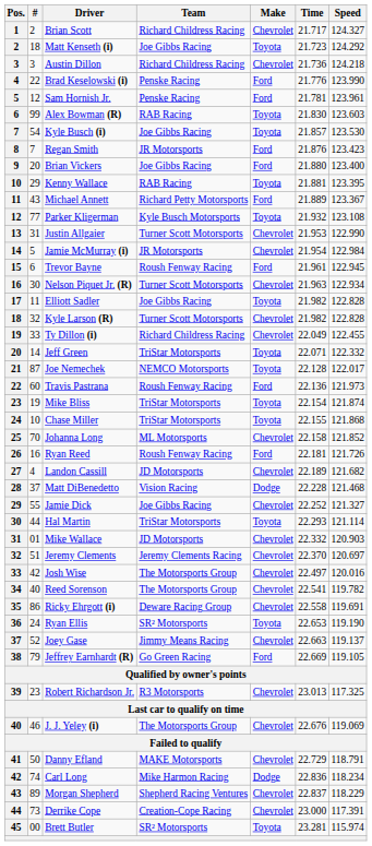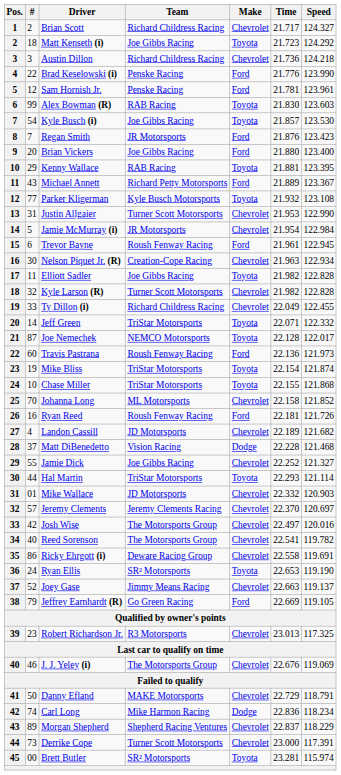 <table class="wikitable" style="font-size:95%">
 <tr>
 <th>Pos.</th>
 <th>#</th>
 <th>Driver</th>
 <th>Team</th>
 <th>Make</th>
 <th>Time</th>
 <th>Speed</th>
 </tr>
 <tr>
 <th>1</th>
 <td>2</td>
 <td><a href='#'>Brian Scott</a></td>
 <td><a href='#'>Richard Childress Racing</a></td>
 <td><a href='#'>Chevrolet</a></td>
 <td>21.717</td>
 <td>124.327</td>
 </tr>
 <tr>
 <th>2</th>
 <td>18</td>
 <td><a href='#'>Matt Kenseth</a> <strong>(i)</strong></td>
 <td><a href='#'>Joe Gibbs Racing</a></td>
 <td><a href='#'>Toyota</a></td>
 <td>21.723</td>
 <td>124.292</td>
 </tr>
 <tr>
 <th>3</th>
 <td>3</td>
 <td><a href='#'>Austin Dillon</a></td>
 <td><a href='#'>Richard Childress Racing</a></td>
 <td><a href='#'>Chevrolet</a></td>
 <td>21.736</td>
 <td>124.218</td>
 </tr>
 <tr>
 <th>4</th>
 <td>22</td>
 <td><a href='#'>Brad Keselowski</a> <strong>(i)</strong></td>
 <td><a href='#'>Penske Racing</a></td>
 <td><a href='#'>Ford</a></td>
 <td>21.776</td>
 <td>123.990</td>
 </tr>
 <tr>
 <th>5</th>
 <td>12</td>
 <td><a href='#'>Sam Hornish Jr.</a></td>
 <td><a href='#'>Penske Racing</a></td>
 <td><a href='#'>Ford</a></td>
 <td>21.781</td>
 <td>123.961</td>
 </tr>
 <tr>
 <th>6</th>
 <td>99</td>
 <td><a href='#'>Alex Bowman</a> <strong>(R)</strong></td>
 <td><a href='#'>RAB Racing</a></td>
 <td><a href='#'>Toyota</a></td>
 <td>21.830</td>
 <td>123.603</td>
 </tr>
 <tr>
 <th>7</th>
 <td>54</td>
 <td><a href='#'>Kyle Busch</a> <strong>(i)</strong></td>
 <td><a href='#'>Joe Gibbs Racing</a></td>
 <td><a href='#'>Toyota</a></td>
 <td>21.857</td>
 <td>123.530</td>
 </tr>
 <tr>
 <th>8</th>
 <td>7</td>
 <td><a href='#'>Regan Smith</a></td>
 <td><a href='#'>JR Motorsports</a></td>
 <td><a href='#'>Ford</a></td>
 <td>21.876</td>
 <td>123.423</td>
 </tr>
 <tr>
 <th>9</th>
 <td>20</td>
 <td><a href='#'>Brian Vickers</a></td>
 <td><a href='#'>Joe Gibbs Racing</a></td>
 <td><a href='#'>Ford</a></td>
 <td>21.880</td>
 <td>123.400</td>
 </tr>
 <tr>
 <th>10</th>
 <td>29</td>
 <td><a href='#'>Kenny Wallace</a></td>
 <td><a href='#'>RAB Racing</a></td>
 <td><a href='#'>Toyota</a></td>
 <td>21.881</td>
 <td>123.395</td>
 </tr>
 <tr>
 <th>11</th>
 <td>43</td>
 <td><a href='#'>Michael Annett</a></td>
 <td><a href='#'>Richard Petty Motorsports</a></td>
 <td><a href='#'>Ford</a></td>
 <td>21.889</td>
 <td>123.367</td>
 </tr>
 <tr>
 <th>12</th>
 <td>77</td>
 <td><a href='#'>Parker Kligerman</a></td>
 <td><a href='#'>Kyle Busch Motorsports</a></td>
 <td><a href='#'>Toyota</a></td>
 <td>21.932</td>
 <td>123.108</td>
 </tr>
 <tr>
 <th>13</th>
 <td>31</td>
 <td><a href='#'>Justin Allgaier</a></td>
 <td><a href='#'>Turner Scott Motorsports</a></td>
 <td><a href='#'>Chevrolet</a></td>
 <td>21.953</td>
 <td>122.990</td>
 </tr>
 <tr>
 <th>14</th>
 <td>5</td>
 <td><a href='#'>Jamie McMurray</a> <strong>(i)</strong></td>
 <td><a href='#'>JR Motorsports</a></td>
 <td><a href='#'>Chevrolet</a></td>
 <td>21.954</td>
 <td>122.984</td>
 </tr>
 <tr>
 <th>15</th>
 <td>6</td>
 <td><a href='#'>Trevor Bayne</a></td>
 <td><a href='#'>Roush Fenway Racing</a></td>
 <td><a href='#'>Ford</a></td>
 <td>21.961</td>
 <td>122.945</td>
 </tr>
 <tr>
 <th>16</th>
 <td>30</td>
 <td><a href='#'>Nelson Piquet Jr.</a> <strong>(R)</strong></td>
-<td><a href='#'>Turner Scott Motorsports</a></td>
+<td><a href='#'>Creation-Cope Racing</a></td>
 <td><a href='#'>Chevrolet</a></td>
 <td>21.963</td>
 <td>122.934</td>
 </tr>
 <tr>
 <th>17</th>
 <td>11</td>
 <td><a href='#'>Elliott Sadler</a></td>
 <td><a href='#'>Joe Gibbs Racing</a></td>
 <td><a href='#'>Toyota</a></td>
 <td>21.982</td>
 <td>122.828</td>
 </tr>
 <tr>
 <th>18</th>
 <td>32</td>
 <td><a href='#'>Kyle Larson</a> <strong>(R)</strong></td>
 <td><a href='#'>Turner Scott Motorsports</a></td>
 <td><a href='#'>Chevrolet</a></td>
 <td>21.982</td>
 <td>122.828</td>
 </tr>
 <tr>
 <th>19</th>
 <td>33</td>
 <td><a href='#'>Ty Dillon</a> <strong>(i)</strong></td>
 <td><a href='#'>Richard Childress Racing</a></td>
 <td><a href='#'>Chevrolet</a></td>
 <td>22.049</td>
 <td>122.455</td>
 </tr>
 <tr>
 <th>20</th>
 <td>14</td>
 <td><a href='#'>Jeff Green</a></td>
 <td><a href='#'>TriStar Motorsports</a></td>
 <td><a href='#'>Toyota</a></td>
 <td>22.071</td>
 <td>122.332</td>
 </tr>
 <tr>
 <th>21</th>
 <td>87</td>
 <td><a href='#'>Joe Nemechek</a></td>
 <td><a href='#'>NEMCO Motorsports</a></td>
 <td><a href='#'>Toyota</a></td>
 <td>22.128</td>
 <td>122.017</td>
 </tr>
 <tr>
 <th>22</th>
 <td>60</td>
 <td><a href='#'>Travis Pastrana</a></td>
 <td><a href='#'>Roush Fenway Racing</a></td>
 <td><a href='#'>Ford</a></td>
 <td>22.136</td>
 <td>121.973</td>
 </tr>
 <tr>
 <th>23</th>
 <td>19</td>
 <td><a href='#'>Mike Bliss</a></td>
 <td><a href='#'>TriStar Motorsports</a></td>
 <td><a href='#'>Toyota</a></td>
 <td>22.154</td>
 <td>121.874</td>
 </tr>
 <tr>
 <th>24</th>
 <td>10</td>
 <td><a href='#'>Chase Miller</a></td>
 <td><a href='#'>TriStar Motorsports</a></td>
 <td><a href='#'>Toyota</a></td>
 <td>22.155</td>
 <td>121.868</td>
 </tr>
 <tr>
 <th>25</th>
 <td>70</td>
 <td><a href='#'>Johanna Long</a></td>
 <td><a href='#'>ML Motorsports</a></td>
 <td><a href='#'>Chevrolet</a></td>
 <td>22.158</td>
 <td>121.852</td>
 </tr>
 <tr>
 <th>26</th>
 <td>16</td>
 <td><a href='#'>Ryan Reed</a></td>
 <td><a href='#'>Roush Fenway Racing</a></td>
 <td><a href='#'>Ford</a></td>
 <td>22.181</td>
 <td>121.726</td>
 </tr>
 <tr>
 <th>27</th>
 <td>4</td>
 <td><a href='#'>Landon Cassill</a></td>
 <td><a href='#'>JD Motorsports</a></td>
 <td><a href='#'>Chevrolet</a></td>
 <td>22.189</td>
 <td>121.682</td>
 </tr>
 <tr>
 <th>28</th>
 <td>37</td>
 <td><a href='#'>Matt DiBenedetto</a></td>
 <td><a href='#'>Vision Racing</a></td>
 <td><a href='#'>Dodge</a></td>
 <td>22.228</td>
 <td>121.468</td>
 </tr>
 <tr>
 <th>29</th>
 <td>55</td>
 <td><a href='#'>Jamie Dick</a></td>
 <td><a href='#'>Joe Gibbs Racing</a></td>
 <td><a href='#'>Chevrolet</a></td>
 <td>22.252</td>
 <td>121.327</td>
 </tr>
 <tr>
 <th>30</th>
 <td>44</td>
 <td><a href='#'>Hal Martin</a></td>
 <td><a href='#'>TriStar Motorsports</a></td>
 <td><a href='#'>Toyota</a></td>
 <td>22.293</td>
 <td>121.114</td>
 </tr>
 <tr>
 <th>31</th>
 <td>01</td>
 <td><a href='#'>Mike Wallace</a></td>
 <td><a href='#'>JD Motorsports</a></td>
 <td><a href='#'>Chevrolet</a></td>
 <td>22.332</td>
 <td>120.903</td>
 </tr>
 <tr>
 <th>32</th>
-<td>51</td>
+<td>57</td>
 <td><a href='#'>Jeremy Clements</a></td>
 <td><a href='#'>Jeremy Clements Racing</a></td>
 <td><a href='#'>Chevrolet</a></td>
 <td>22.370</td>
 <td>120.697</td>
 </tr>
 <tr>
 <th>33</th>
 <td>42</td>
 <td><a href='#'>Josh Wise</a></td>
 <td><a href='#'>The Motorsports Group</a></td>
 <td><a href='#'>Chevrolet</a></td>
 <td>22.497</td>
 <td>120.016</td>
 </tr>
 <tr>
 <th>34</th>
 <td>40</td>
 <td><a href='#'>Reed Sorenson</a></td>
 <td><a href='#'>The Motorsports Group</a></td>
 <td><a href='#'>Chevrolet</a></td>
 <td>22.541</td>
 <td>119.782</td>
 </tr>
 <tr>
 <th>35</th>
 <td>86</td>
 <td><a href='#'>Ricky Ehrgott</a> <strong>(i)</strong></td>
 <td><a href='#'>Deware Racing Group</a></td>
 <td><a href='#'>Chevrolet</a></td>
 <td>22.558</td>
 <td>119.691</td>
 </tr>
 <tr>
 <th>36</th>
 <td>24</td>
 <td><a href='#'>Ryan Ellis</a></td>
 <td><a href='#'>SR² Motorsports</a></td>
 <td><a href='#'>Toyota</a></td>
 <td>22.653</td>
 <td>119.190</td>
 </tr>
 <tr>
 <th>37</th>
 <td>52</td>
 <td><a href='#'>Joey Gase</a></td>
 <td><a href='#'>Jimmy Means Racing</a></td>
 <td><a href='#'>Chevrolet</a></td>
 <td>22.663</td>
 <td>119.137</td>
 </tr>
 <tr>
 <th>38</th>
 <td>79</td>
 <td><a href='#'>Jeffrey Earnhardt</a> <strong>(R)</strong></td>
 <td><a href='#'>Go Green Racing</a></td>
 <td><a href='#'>Ford</a></td>
 <td>22.669</td>
 <td>119.105</td>
 </tr>
 <tr>
 <th colspan="7">Qualified by owner's points</th>
 </tr>
 <tr>
 <th>39</th>
 <td>23</td>
 <td><a href='#'>Robert Richardson Jr.</a></td>
 <td><a href='#'>R3 Motorsports</a></td>
 <td><a href='#'>Chevrolet</a></td>
 <td>23.013</td>
 <td>117.325</td>
 </tr>
 <tr>
 <th colspan="7">Last car to qualify on time</th>
 </tr>
 <tr>
 <th>40</th>
 <td>46</td>
 <td><a href='#'>J. J. Yeley</a> <strong>(i)</strong></td>
 <td><a href='#'>The Motorsports Group</a></td>
 <td><a href='#'>Chevrolet</a></td>
 <td>22.676</td>
 <td>119.069</td>
 </tr>
 <tr>
 <th colspan="7">Failed to qualify</th>
 </tr>
 <tr>
 <th>41</th>
 <td>50</td>
 <td><a href='#'>Danny Efland</a></td>
 <td><a href='#'>MAKE Motorsports</a></td>
 <td><a href='#'>Chevrolet</a></td>
 <td>22.729</td>
 <td>118.791</td>
 </tr>
 <tr>
 <th>42</th>
 <td>74</td>
 <td><a href='#'>Carl Long</a></td>
 <td><a href='#'>Mike Harmon Racing</a></td>
 <td><a href='#'>Dodge</a></td>
 <td>22.836</td>
 <td>118.234</td>
 </tr>
 <tr>
 <th>43</th>
 <td>89</td>
 <td><a href='#'>Morgan Shepherd</a></td>
 <td><a href='#'>Shepherd Racing Ventures</a></td>
 <td><a href='#'>Chevrolet</a></td>
 <td>22.837</td>
 <td>118.229</td>
 </tr>
 <tr>
 <th>44</th>
 <td>73</td>
 <td><a href='#'>Derrike Cope</a></td>
-<td><a href='#'>Creation-Cope Racing</a></td>
+<td><a href='#'>Turner Scott Motorsports</a></td>
 <td><a href='#'>Chevrolet</a></td>
 <td>23.000</td>
 <td>117.391</td>
 </tr>
 <tr>
 <th>45</th>
 <td>00</td>
 <td><a href='#'>Brett Butler</a></td>
 <td><a href='#'>SR² Motorsports</a></td>
 <td><a href='#'>Toyota</a></td>
 <td>23.281</td>
 <td>115.974</td>
 </tr>
 <tr>
 <th colspan="7"></th>
 </tr>
 </table>
